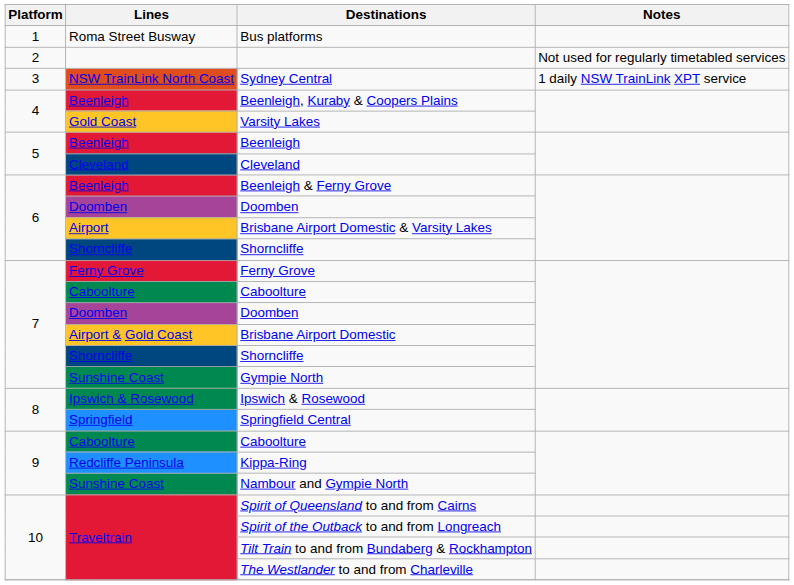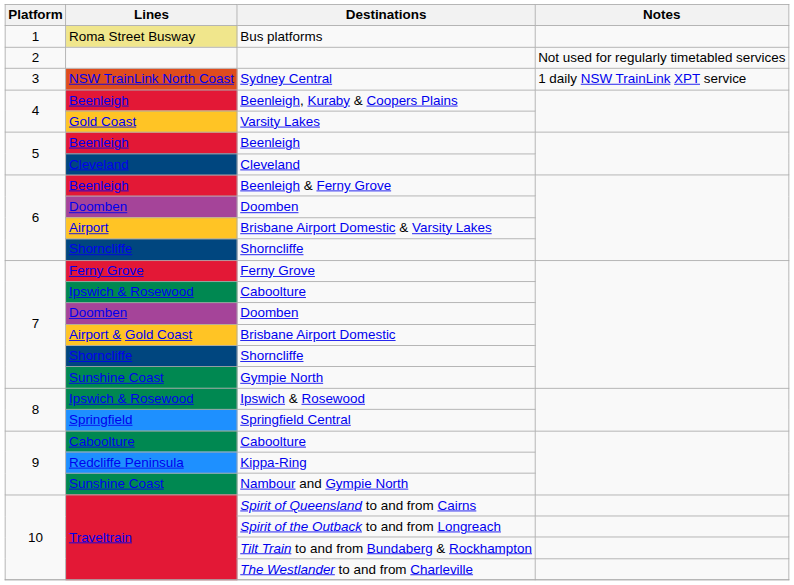 <table class="wikitable" style="float: none; margin: 0.5em; ">
 <tr>
 <th>Platform</th>
 <th>Lines</th>
 <th>Destinations</th>
 <th>Notes</th>
 </tr>
 <tr>
 <td rowspan="1" style="text-align:center;">1</td>
-<td>Roma Street Busway</td>
+<td style="background: khaki;">Roma Street Busway</td>
 <td>Bus platforms</td>
 <td></td>
 </tr>
 <tr>
 <td rowspan="1" style="text-align:center;">2</td>
 <td></td>
 <td></td>
 <td>Not used for regularly timetabled services</td>
 </tr>
 <tr>
 <td rowspan="1" style="text-align:center;">3</td>
 <td style=background:#df4c1d><a href='#'><span>NSW TrainLink North Coast</span></a></td>
 <td><a href='#'>Sydney Central</a></td>
 <td>1 daily <a href='#'>NSW TrainLink</a> <a href='#'>XPT</a> service</td>
 </tr>
 <tr>
 <td rowspan="2" style="text-align:center;">4</td>
 <td style=background:#E31836><a href='#'><span>Beenleigh</span></a></td>
 <td><a href='#'>Beenleigh</a>, <a href='#'>Kuraby</a> & <a href='#'>Coopers Plains</a></td>
 <td rowspan="2"></td>
 </tr>
 <tr>
 <td style=background:#FFC425><a href='#'><span>Gold Coast</span></a></td>
 <td><a href='#'>Varsity Lakes</a></td>
 </tr>
 <tr>
 <td rowspan="2" style="text-align:center;">5</td>
 <td style=background:#E31836><a href='#'><span>Beenleigh</span></a></td>
 <td><a href='#'>Beenleigh</a></td>
 <td rowspan="2"></td>
 </tr>
 <tr>
 <td style=background:#00467f><a href='#'><span>Cleveland</span></a></td>
 <td><a href='#'>Cleveland</a></td>
 </tr>
 <tr>
 <td rowspan="4" style="text-align:center;">6</td>
 <td style=background:#E31836><a href='#'><span>Beenleigh</span></a></td>
 <td><a href='#'>Beenleigh</a> & <a href='#'>Ferny Grove</a></td>
 <td rowspan="4"></td>
 </tr>
 <tr>
 <td style=background:#A54499><a href='#'><span>Doomben</span></a></td>
 <td><a href='#'>Doomben</a></td>
 </tr>
 <tr>
 <td style=background:#FFC425><a href='#'><span>Airport</span></a></td>
 <td><a href='#'>Brisbane Airport Domestic</a> & <a href='#'>Varsity Lakes</a></td>
 </tr>
 <tr>
 <td style=background:#00467f><a href='#'><span>Shorncliffe</span></a></td>
 <td><a href='#'>Shorncliffe</a></td>
 </tr>
 <tr Caboolture>
 <td rowspan="6" style="text-align:center;">7</td>
 <td style=background:#E31836><a href='#'><span>Ferny Grove</span></a></td>
 <td><a href='#'>Ferny Grove</a></td>
 <td rowspan="6"></td>
 </tr>
 <tr>
-<td style=background:#008851><a href='#'><span>Caboolture</span></a></td>
+<td style=background:#008851><a href='#'><span>Ipswich & Rosewood</span></a></td>
 <td><a href='#'>Caboolture</a></td>
 </tr>
 <tr>
 <td style=background:#A54499><a href='#'><span>Doomben</span></a></td>
 <td><a href='#'>Doomben</a></td>
 </tr>
 <tr>
 <td style=background:#FFC425><a href='#'><span>Airport &</span></a> <a href='#'><span>Gold Coast</span></a></td>
 <td><a href='#'>Brisbane Airport Domestic</a></td>
 </tr>
 <tr>
 <td style=background:#00467f><a href='#'><span>Shorncliffe</span></a></td>
 <td><a href='#'>Shorncliffe</a></td>
 </tr>
 <tr>
 <td style=background:#008851><a href='#'><span>Sunshine Coast</span></a></td>
 <td><a href='#'>Gympie North</a></td>
 </tr>
 <tr>
 <td rowspan="2" style="text-align:center;">8</td>
 <td style=background:#008851><a href='#'><span>Ipswich & Rosewood</span></a></td>
 <td><a href='#'>Ipswich</a> & <a href='#'>Rosewood</a></td>
 <td rowspan="2"></td>
 </tr>
 <tr>
 <td style=background:#1e90ff><a href='#'><span>Springfield</span></a></td>
 <td><a href='#'>Springfield Central</a></td>
 </tr>
 <tr>
 <td rowspan="3" style="text-align:center;">9</td>
 <td style=background:#008851><a href='#'><span>Caboolture</span></a></td>
 <td><a href='#'>Caboolture</a></td>
 <td rowspan="3"></td>
 </tr>
 <tr>
 <td style=background:#1e90ff><a href='#'><span>Redcliffe Peninsula</span></a></td>
 <td><a href='#'>Kippa-Ring</a></td>
 </tr>
 <tr>
 <td style=background:#008851><a href='#'><span>Sunshine Coast</span></a></td>
 <td><a href='#'>Nambour</a> and <a href='#'>Gympie North</a></td>
 </tr>
 <tr>
 <td rowspan="4" style="text-align:center;">10</td>
 <td rowspan="4" style=background:#E31836> <a href='#'><span>Traveltrain</span></a></td>
 <td><em><a href='#'>Spirit of Queensland</a></em> to and from <a href='#'>Cairns</a></td>
 <td></td>
 </tr>
 <tr>
 <td><em><a href='#'>Spirit of the Outback</a></em> to and from <a href='#'>Longreach</a></td>
 <td></td>
 </tr>
 <tr>
 <td><em><a href='#'>Tilt Train</a></em> to and from <a href='#'>Bundaberg</a> & <a href='#'>Rockhampton</a></td>
 <td></td>
 </tr>
 <tr>
 <td><em><a href='#'>The Westlander</a></em> to and from <a href='#'>Charleville</a></td>
 <td></td>
 </tr>
 <tr>
 </tr>
 </table>
